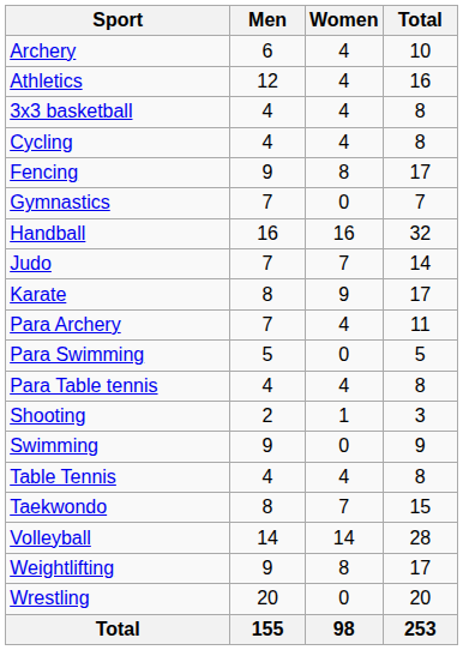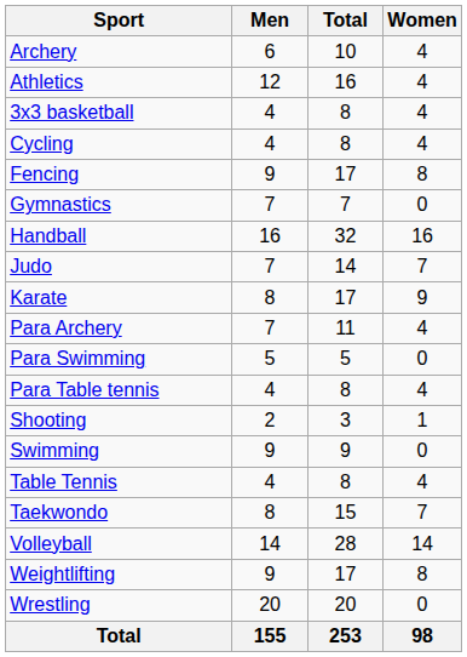 <table class="wikitable sortable" style="text-align:center;">
 <tr>
 <th width=180>Sport</th>
 <th width=55>Men</th>
+<th width=55>Total</th>
 <th width=55>Women</th>
-<th width=55>Total</th>
 </tr>
 <tr>
 <td align=left><a href='#'>Archery</a></td>
 <td>6</td>
+<td>10</td>
 <td>4</td>
-<td>10</td>
 </tr>
 <tr>
 <td align=left><a href='#'>Athletics</a></td>
 <td>12</td>
+<td>16</td>
 <td>4</td>
-<td>16</td>
 </tr>
 <tr>
 <td align=left><a href='#'>3x3 basketball</a></td>
 <td>4</td>
+<td>8</td>
 <td>4</td>
-<td>8</td>
 </tr>
 <tr>
 <td align=left><a href='#'>Cycling</a></td>
 <td>4</td>
+<td>8</td>
 <td>4</td>
-<td>8</td>
 </tr>
 <tr>
 <td align=left><a href='#'>Fencing</a></td>
 <td>9</td>
+<td>17</td>
 <td>8</td>
-<td>17</td>
 </tr>
 <tr>
 <td align=left><a href='#'>Gymnastics</a></td>
 <td>7</td>
+<td>7</td>
 <td>0</td>
-<td>7</td>
 </tr>
 <tr>
 <td align=left><a href='#'>Handball</a></td>
 <td>16</td>
+<td>32</td>
 <td>16</td>
-<td>32</td>
 </tr>
 <tr>
 <td align=left><a href='#'>Judo</a></td>
 <td>7</td>
+<td>14</td>
 <td>7</td>
-<td>14</td>
 </tr>
 <tr>
 <td align=left><a href='#'>Karate</a></td>
 <td>8</td>
+<td>17</td>
 <td>9</td>
-<td>17</td>
 </tr>
 <tr>
 <td align=left><a href='#'>Para Archery</a></td>
 <td>7</td>
+<td>11</td>
 <td>4</td>
-<td>11</td>
 </tr>
 <tr>
 <td align=left><a href='#'>Para Swimming</a></td>
 <td>5</td>
+<td>5</td>
 <td>0</td>
-<td>5</td>
 </tr>
 <tr>
 <td align=left><a href='#'>Para Table tennis</a></td>
 <td>4</td>
+<td>8</td>
 <td>4</td>
-<td>8</td>
 </tr>
 <tr>
 <td align=left><a href='#'>Shooting</a></td>
 <td>2</td>
+<td>3</td>
 <td>1</td>
-<td>3</td>
 </tr>
 <tr>
 <td align=left><a href='#'>Swimming</a></td>
 <td>9</td>
+<td>9</td>
 <td>0</td>
-<td>9</td>
 </tr>
 <tr>
 <td align=left><a href='#'>Table Tennis</a></td>
 <td>4</td>
+<td>8</td>
 <td>4</td>
-<td>8</td>
 </tr>
 <tr>
 <td align=left><a href='#'>Taekwondo</a></td>
 <td>8</td>
+<td>15</td>
 <td>7</td>
-<td>15</td>
 </tr>
 <tr>
 <td align=left><a href='#'>Volleyball</a></td>
 <td>14</td>
+<td>28</td>
 <td>14</td>
-<td>28</td>
 </tr>
 <tr>
 <td align=left><a href='#'>Weightlifting</a></td>
 <td>9</td>
+<td>17</td>
 <td>8</td>
-<td>17</td>
 </tr>
 <tr>
 <td align=left><a href='#'>Wrestling</a></td>
 <td>20</td>
+<td>20</td>
 <td>0</td>
-<td>20</td>
 </tr>
 <tr>
 <th>Total</th>
 <th>155</th>
+<th>253</th>
 <th>98</th>
-<th>253</th>
 </tr>
 </table>
